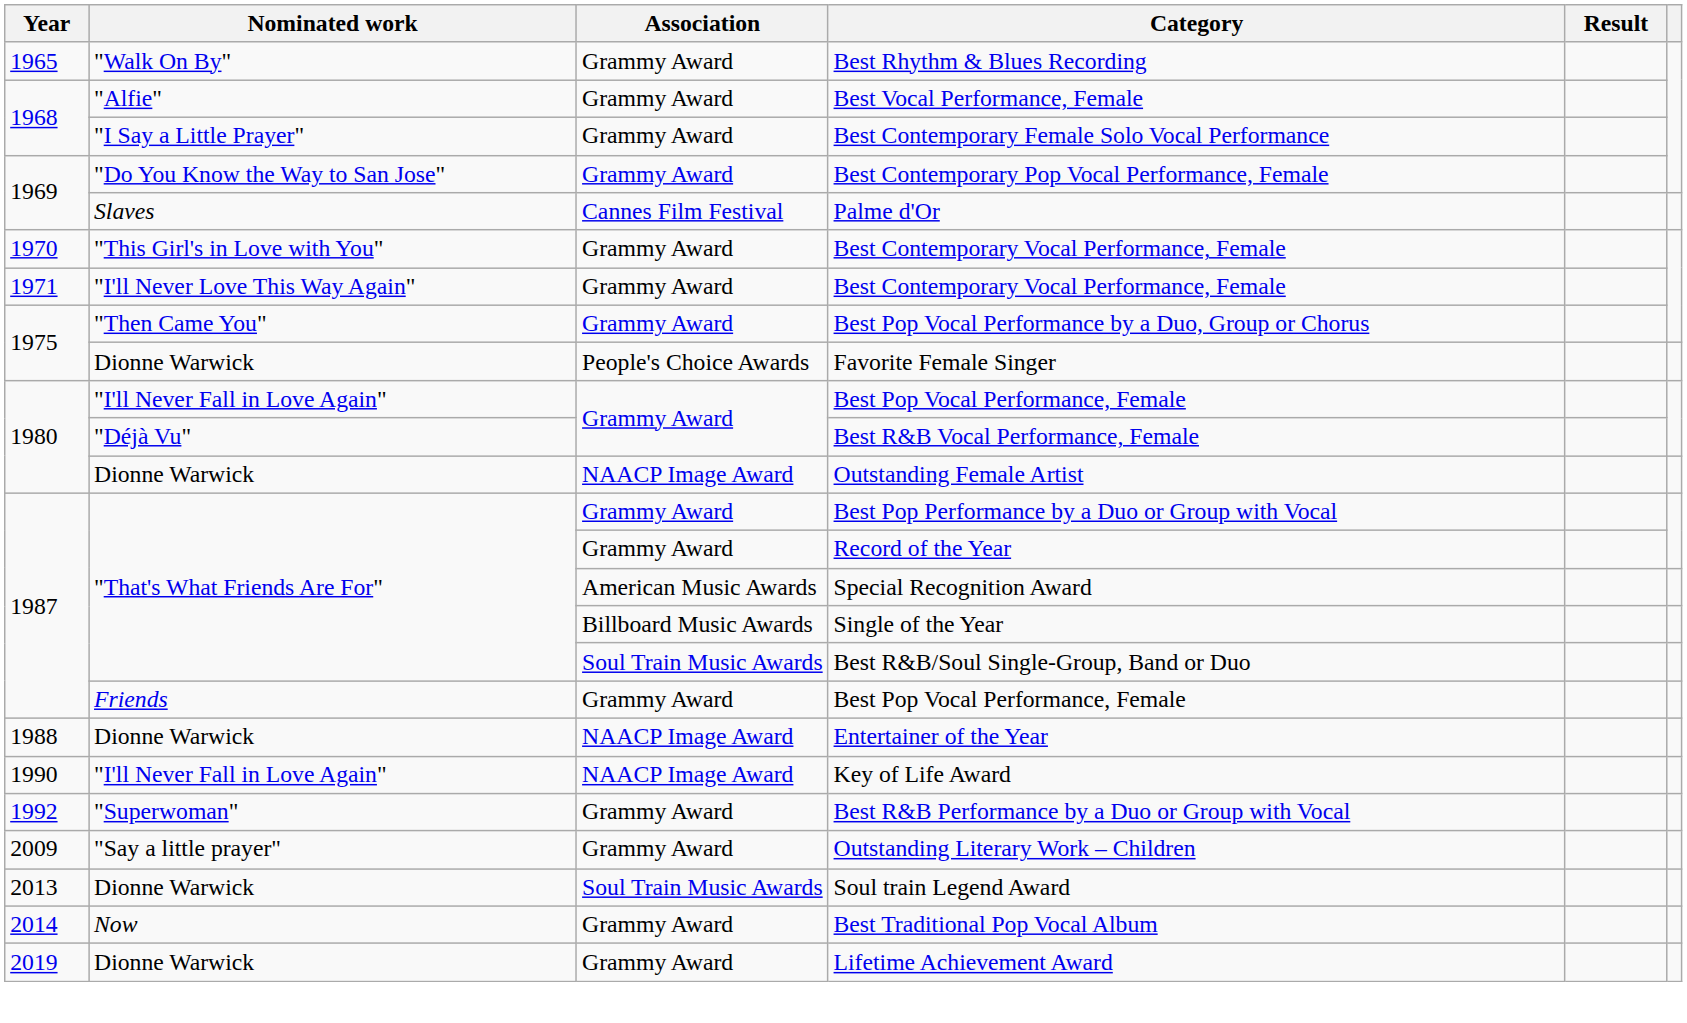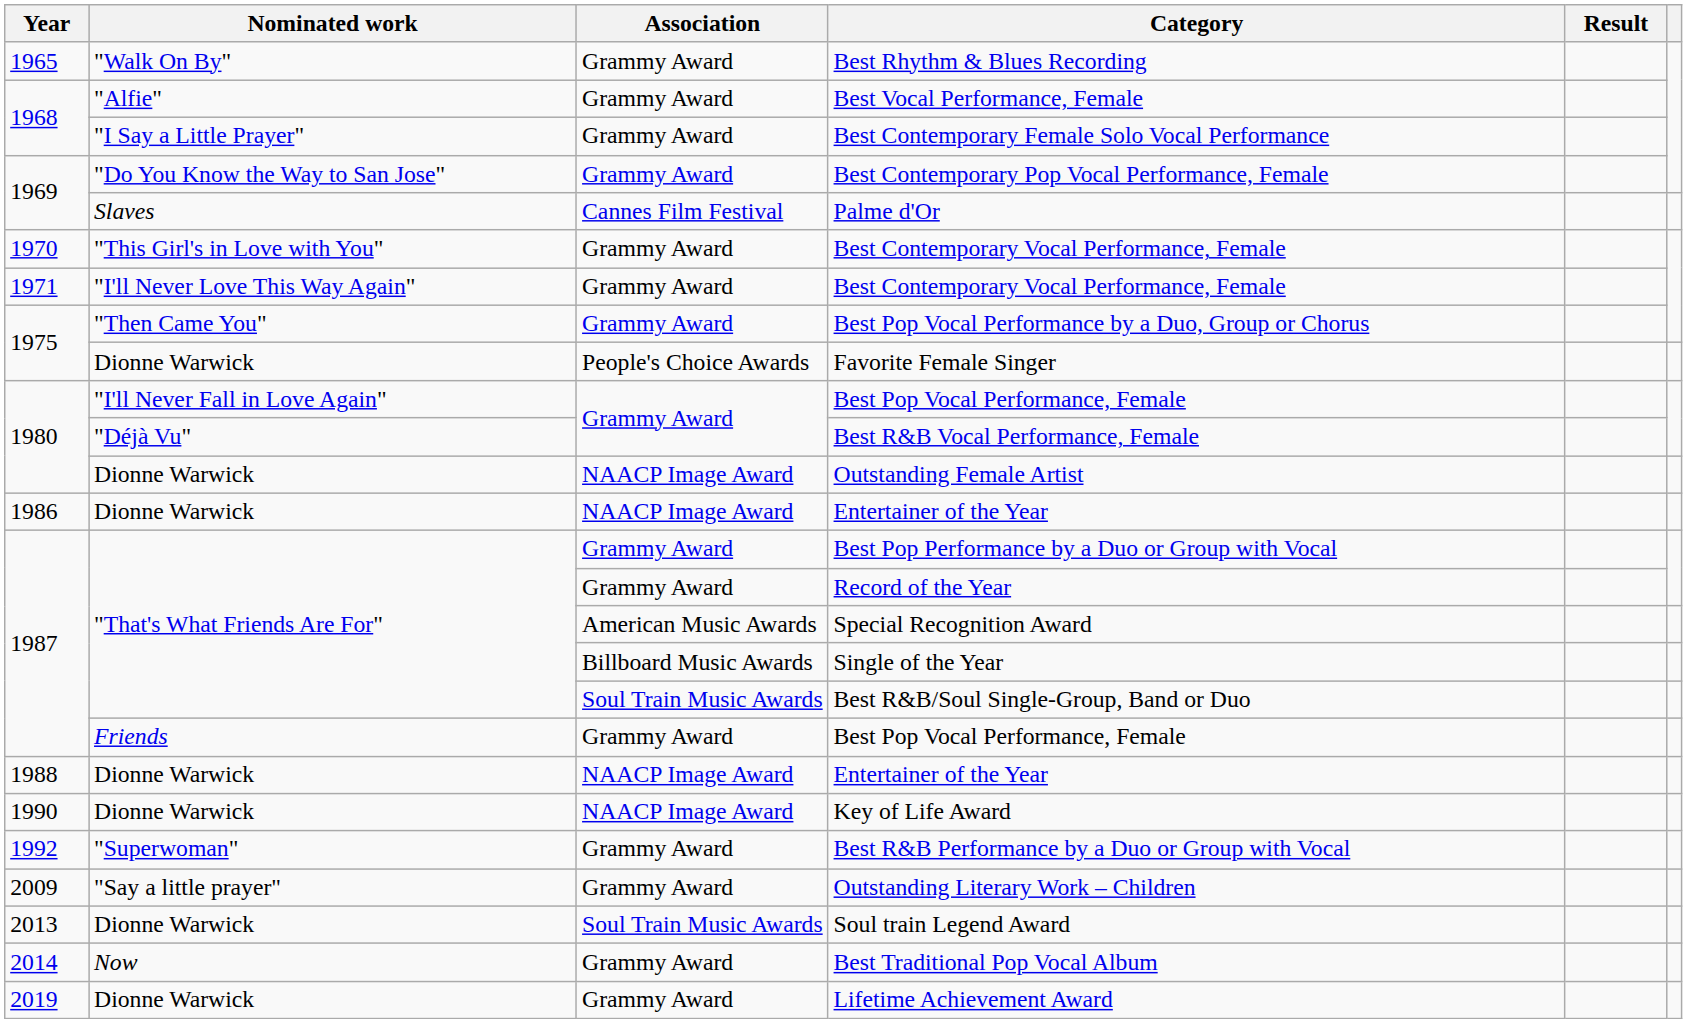 <table class="wikitable">
 <tr>
 <th style="width:5%;">Year</th>
 <th>Nominated work</th>
 <th style="width:15%;">Association</th>
 <th>Category</th>
 <th>Result</th>
 <th></th>
 </tr>
 <tr>
 <td><a href='#'>1965</a></td>
 <td>"<a href='#'>Walk On By</a>"</td>
 <td>Grammy Award</td>
 <td><a href='#'>Best Rhythm & Blues Recording</a></td>
 <td></td>
 <td align="center"; rowspan="4"></td>
 </tr>
 <tr>
 <td rowspan="2"><a href='#'>1968</a></td>
 <td>"<a href='#'>Alfie</a>"</td>
 <td>Grammy Award</td>
 <td><a href='#'>Best Vocal Performance, Female</a></td>
 <td></td>
 </tr>
 <tr>
 <td>"<a href='#'>I Say a Little Prayer</a>"</td>
 <td>Grammy Award</td>
 <td><a href='#'>Best Contemporary Female Solo Vocal Performance</a></td>
 <td></td>
 </tr>
 <tr>
 <td rowspan="2">1969</td>
 <td>"<a href='#'>Do You Know the Way to San Jose</a>"</td>
 <td><a href='#'>Grammy Award</a></td>
 <td><a href='#'>Best Contemporary Pop Vocal Performance, Female</a></td>
 <td></td>
 </tr>
 <tr>
 <td><em>Slaves</em></td>
 <td><a href='#'>Cannes Film Festival</a></td>
 <td><a href='#'>Palme d'Or</a></td>
 <td></td>
 <td align="center"></td>
 </tr>
 <tr>
 <td><a href='#'>1970</a></td>
 <td>"<a href='#'>This Girl's in Love with You</a>"</td>
 <td>Grammy Award</td>
 <td><a href='#'>Best Contemporary Vocal Performance, Female</a></td>
 <td></td>
 <td align="center"; rowspan="3"></td>
 </tr>
 <tr>
 <td><a href='#'>1971</a></td>
 <td>"<a href='#'>I'll Never Love This Way Again</a>"</td>
 <td>Grammy Award</td>
 <td><a href='#'>Best Contemporary Vocal Performance, Female</a></td>
 <td></td>
 </tr>
 <tr>
 <td rowspan="2">1975</td>
 <td>"<a href='#'>Then Came You</a>" </td>
 <td><a href='#'>Grammy Award</a></td>
 <td><a href='#'>Best Pop Vocal Performance by a Duo, Group or Chorus</a></td>
 <td></td>
 </tr>
 <tr>
 <td>Dionne Warwick</td>
 <td>People's Choice Awards</td>
 <td>Favorite Female Singer</td>
 <td></td>
 <td align="center"></td>
 </tr>
 <tr>
 <td rowspan="3">1980</td>
 <td>"<a href='#'>I'll Never Fall in Love Again</a>"</td>
 <td rowspan="2"><a href='#'>Grammy Award</a></td>
 <td><a href='#'>Best Pop Vocal Performance, Female</a></td>
 <td></td>
 <td rowspan="2"; align="center"></td>
 </tr>
 <tr>
 <td>"<a href='#'>Déjà Vu</a>"</td>
 <td><a href='#'>Best R&B Vocal Performance, Female</a></td>
 <td></td>
 </tr>
 <tr>
 <td>Dionne Warwick</td>
 <td><a href='#'>NAACP Image Award</a></td>
 <td><a href='#'>Outstanding Female Artist</a></td>
 <td></td>
 <td align="center"></td>
 </tr>
 <tr>
+<td>1986</td>
+<td>Dionne Warwick</td>
+<td><a href='#'>NAACP Image Award</a></td>
+<td><a href='#'>Entertainer of the Year</a></td>
+<td></td>
+<td align="center"></td>
+</tr>
+<tr>
 <td rowspan="6">1987</td>
 <td rowspan="5">"<a href='#'>That's What Friends Are For</a>" <br> </td>
 <td><a href='#'>Grammy Award</a></td>
 <td><a href='#'>Best Pop Performance by a Duo or Group with Vocal</a></td>
 <td></td>
 <td rowspan="2"; align="center"></td>
 </tr>
 <tr>
 <td>Grammy Award</td>
 <td><a href='#'>Record of the Year</a></td>
 <td></td>
 </tr>
 <tr>
 <td>American Music Awards</td>
 <td>Special Recognition Award</td>
 <td></td>
 <td align="center"></td>
 </tr>
 <tr>
 <td>Billboard Music Awards</td>
 <td>Single of the Year</td>
 <td></td>
 <td align="center"></td>
 </tr>
 <tr>
 <td><a href='#'>Soul Train Music Awards</a></td>
 <td>Best R&B/Soul Single-Group, Band or Duo</td>
 <td></td>
 <td align="center"></td>
 </tr>
 <tr>
 <td><em><a href='#'>Friends</a></em></td>
 <td>Grammy Award</td>
 <td>Best Pop Vocal Performance, Female</td>
 <td></td>
 <td align="center"></td>
 </tr>
 <tr>
 <td>1988</td>
 <td>Dionne Warwick</td>
 <td><a href='#'>NAACP Image Award</a></td>
 <td><a href='#'>Entertainer of the Year</a></td>
 <td></td>
 <td align="center"></td>
 </tr>
 <tr>
 <td>1990</td>
-<td>"<a href='#'>I'll Never Fall in Love Again</a>"</td>
+<td>Dionne Warwick</td>
 <td><a href='#'>NAACP Image Award</a></td>
 <td>Key of Life Award</td>
 <td></td>
 <td align="center"></td>
 </tr>
 <tr>
 <td><a href='#'>1992</a></td>
 <td>"<a href='#'>Superwoman</a>" </td>
 <td>Grammy Award</td>
 <td><a href='#'>Best R&B Performance by a Duo or Group with Vocal</a></td>
 <td></td>
 <td align="center"></td>
 </tr>
 <tr>
 <td>2009</td>
 <td>"Say a little prayer"</td>
 <td>Grammy Award</td>
 <td><a href='#'>Outstanding Literary Work – Children</a></td>
 <td></td>
 <td align="center"></td>
 </tr>
 <tr>
 <td>2013</td>
 <td>Dionne Warwick</td>
 <td><a href='#'>Soul Train Music Awards</a></td>
 <td>Soul train Legend Award</td>
 <td></td>
 <td align="center"></td>
 </tr>
 <tr>
 <td><a href='#'>2014</a></td>
 <td><em>Now</em></td>
 <td>Grammy Award</td>
 <td><a href='#'>Best Traditional Pop Vocal Album</a></td>
 <td></td>
 <td align="center"></td>
 </tr>
 <tr>
 <td><a href='#'>2019</a></td>
 <td>Dionne Warwick</td>
 <td>Grammy Award</td>
 <td><a href='#'>Lifetime Achievement Award</a></td>
 <td></td>
 <td align="center"></td>
 </tr>
 </table>
